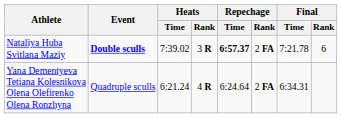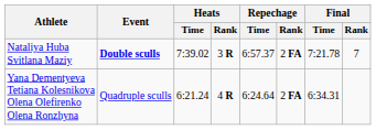 <table class="wikitable" style="font-size:90%;">
 <tr>
 <th rowspan="2">Athlete</th>
 <th rowspan="2">Event</th>
 <th colspan="2">Heats</th>
 <th colspan="2">Repechage</th>
 <th colspan="2">Final</th>
 </tr>
 <tr style="font-size:95%">
 <th>Time</th>
 <th>Rank</th>
 <th>Time</th>
 <th>Rank</th>
 <th>Time</th>
 <th>Rank</th>
 </tr>
 <tr align=center>
 <td align=left><a href='#'>Nataliya Huba</a><br><a href='#'>Svitlana Maziy</a></td>
 <td align=left><strong><a href='#'>Double sculls</a></strong></td>
 <td>7:39.02</td>
 <td>3 <strong>R</strong></td>
-<td><strong>6:57.37</strong></td>
+<td>6:57.37</td>
 <td>2 <strong>FA</strong></td>
 <td>7:21.78</td>
-<td>6</td>
+<td>7</td>
 </tr>
 <tr align=center>
 <td align=left><a href='#'>Yana Dementyeva</a><br><a href='#'>Tetiana Kolesnikova</a><br><a href='#'>Olena Olefirenko</a><br><a href='#'>Olena Ronzhyna</a></td>
 <td align=left><a href='#'>Quadruple sculls</a></td>
 <td>6:21.24</td>
 <td>4 <strong>R</strong></td>
 <td>6:24.64</td>
 <td>2 <strong>FA</strong></td>
 <td>6:34.31</td>
 <td></td>
 </tr>
 </table>
